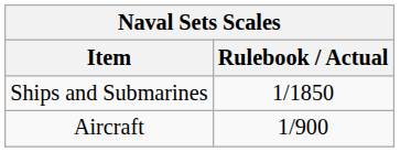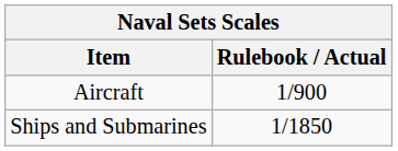 <table class="wikitable" style="">
 <tr>
 <th colspan="2">Naval Sets Scales</th>
 </tr>
 <tr>
 <th>Item</th>
 <th>Rulebook / Actual</th>
 </tr>
 <tr align="center">
+<td>Aircraft</td>
+<td>1/900</td>
+</tr>
+<tr align="center">
 <td>Ships and Submarines</td>
 <td>1/1850</td>
 </tr>
-<tr align="center">
-<td>Aircraft</td>
-<td>1/900</td>
-</tr>
 </table>
